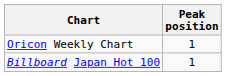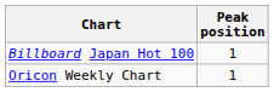 <table class="wikitable sortable">
 <tr>
 <th>Chart</th>
 <th>Peak<br>position</th>
 </tr>
 <tr>
+<td><em><a href='#'>Billboard</a></em> <a href='#'>Japan Hot 100</a></td>
+<td align="center">1</td>
+</tr>
+<tr>
 <td><a href='#'>Oricon</a> Weekly Chart</td>
 <td align="center">1</td>
 </tr>
-<tr>
-<td><em><a href='#'>Billboard</a></em> <a href='#'>Japan Hot 100</a></td>
-<td align="center">1</td>
-</tr>
 </table>
